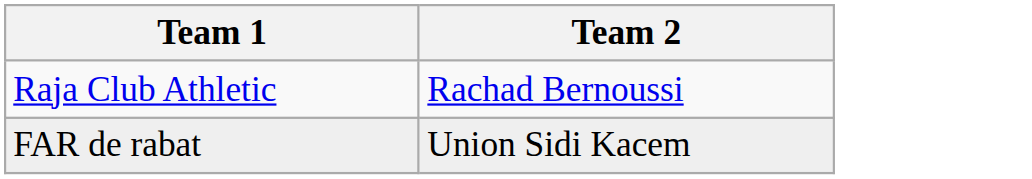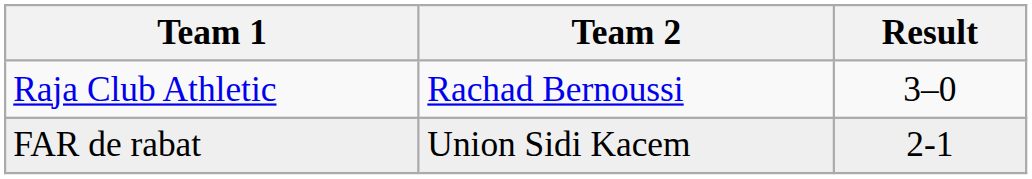 <table class="wikitable">
 <tr>
 <th width="180">Team 1</th>
 <th width="180">Team 2</th>
+<th width="80">Result</th>
 </tr>
 <tr>
 <td><a href='#'>Raja Club Athletic</a></td>
 <td><a href='#'>Rachad Bernoussi</a></td>
+<td align="center">3–0</td>
 </tr>
 <tr style="background:#EFEFEF">
 <td>FAR de rabat</td>
 <td>Union Sidi Kacem</td>
+<td align="center">2-1</td>
 </tr>
 </table>
